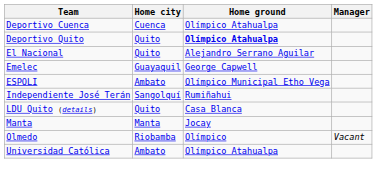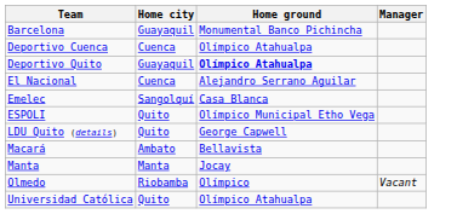 <table class="wikitable sortable">
 <tr>
 <th>Team</th>
 <th>Home city</th>
 <th>Home ground</th>
 <th>Manager</th>
+</tr>
+<tr>
+<td><a href='#'>Barcelona</a></td>
+<td><a href='#'>Guayaquil</a></td>
+<td><a href='#'>Monumental Banco Pichincha</a></td>
+<td></td>
 </tr>
 <tr>
 <td><a href='#'>Deportivo Cuenca</a></td>
 <td><a href='#'>Cuenca</a></td>
 <td><a href='#'>Olímpico Atahualpa</a></td>
 <td></td>
 </tr>
 <tr>
 <td><a href='#'>Deportivo Quito</a></td>
-<td><a href='#'>Quito</a></td>
+<td><a href='#'>Guayaquil</a></td>
 <td><strong><a href='#'>Olímpico Atahualpa</a></strong></td>
 <td></td>
 </tr>
 <tr>
 <td><a href='#'>El Nacional</a></td>
-<td><a href='#'>Quito</a></td>
+<td><a href='#'>Cuenca</a></td>
 <td><a href='#'>Alejandro Serrano Aguilar</a></td>
 <td></td>
 </tr>
 <tr>
 <td><a href='#'>Emelec</a></td>
-<td><a href='#'>Guayaquil</a></td>
-<td><a href='#'>George Capwell</a></td>
+<td><a href='#'>Sangolquí</a></td>
+<td><a href='#'>Casa Blanca</a></td>
 <td></td>
 </tr>
 <tr>
 <td><a href='#'>ESPOLI</a></td>
-<td><a href='#'>Ambato</a></td>
+<td><a href='#'>Quito</a></td>
 <td><a href='#'>Olímpico Municipal Etho Vega</a></td>
-<td></td>
-</tr>
-<tr>
-<td><a href='#'>Independiente José Terán</a></td>
-<td><a href='#'>Sangolquí</a></td>
-<td><a href='#'>Rumiñahui</a></td>
 <td></td>
 </tr>
 <tr>
 <td><a href='#'>LDU Quito</a> <small>(<em><a href='#'>details</a></em>)</small></td>
 <td><a href='#'>Quito</a></td>
-<td><a href='#'>Casa Blanca</a></td>
+<td><a href='#'>George Capwell</a></td>
+<td></td>
+</tr>
+<tr>
+<td><a href='#'>Macará</a></td>
+<td><a href='#'>Ambato</a></td>
+<td><a href='#'>Bellavista</a></td>
 <td></td>
 </tr>
 <tr>
 <td><a href='#'>Manta</a></td>
 <td><a href='#'>Manta</a></td>
 <td><a href='#'>Jocay</a></td>
 <td></td>
 </tr>
 <tr>
 <td><a href='#'>Olmedo</a></td>
 <td><a href='#'>Riobamba</a></td>
 <td><a href='#'>Olímpico</a></td>
 <td><em>Vacant</em></td>
 </tr>
 <tr>
 <td><a href='#'>Universidad Católica</a></td>
-<td><a href='#'>Ambato</a></td>
+<td><a href='#'>Quito</a></td>
 <td><a href='#'>Olímpico Atahualpa</a></td>
 <td></td>
 </tr>
 </table>
